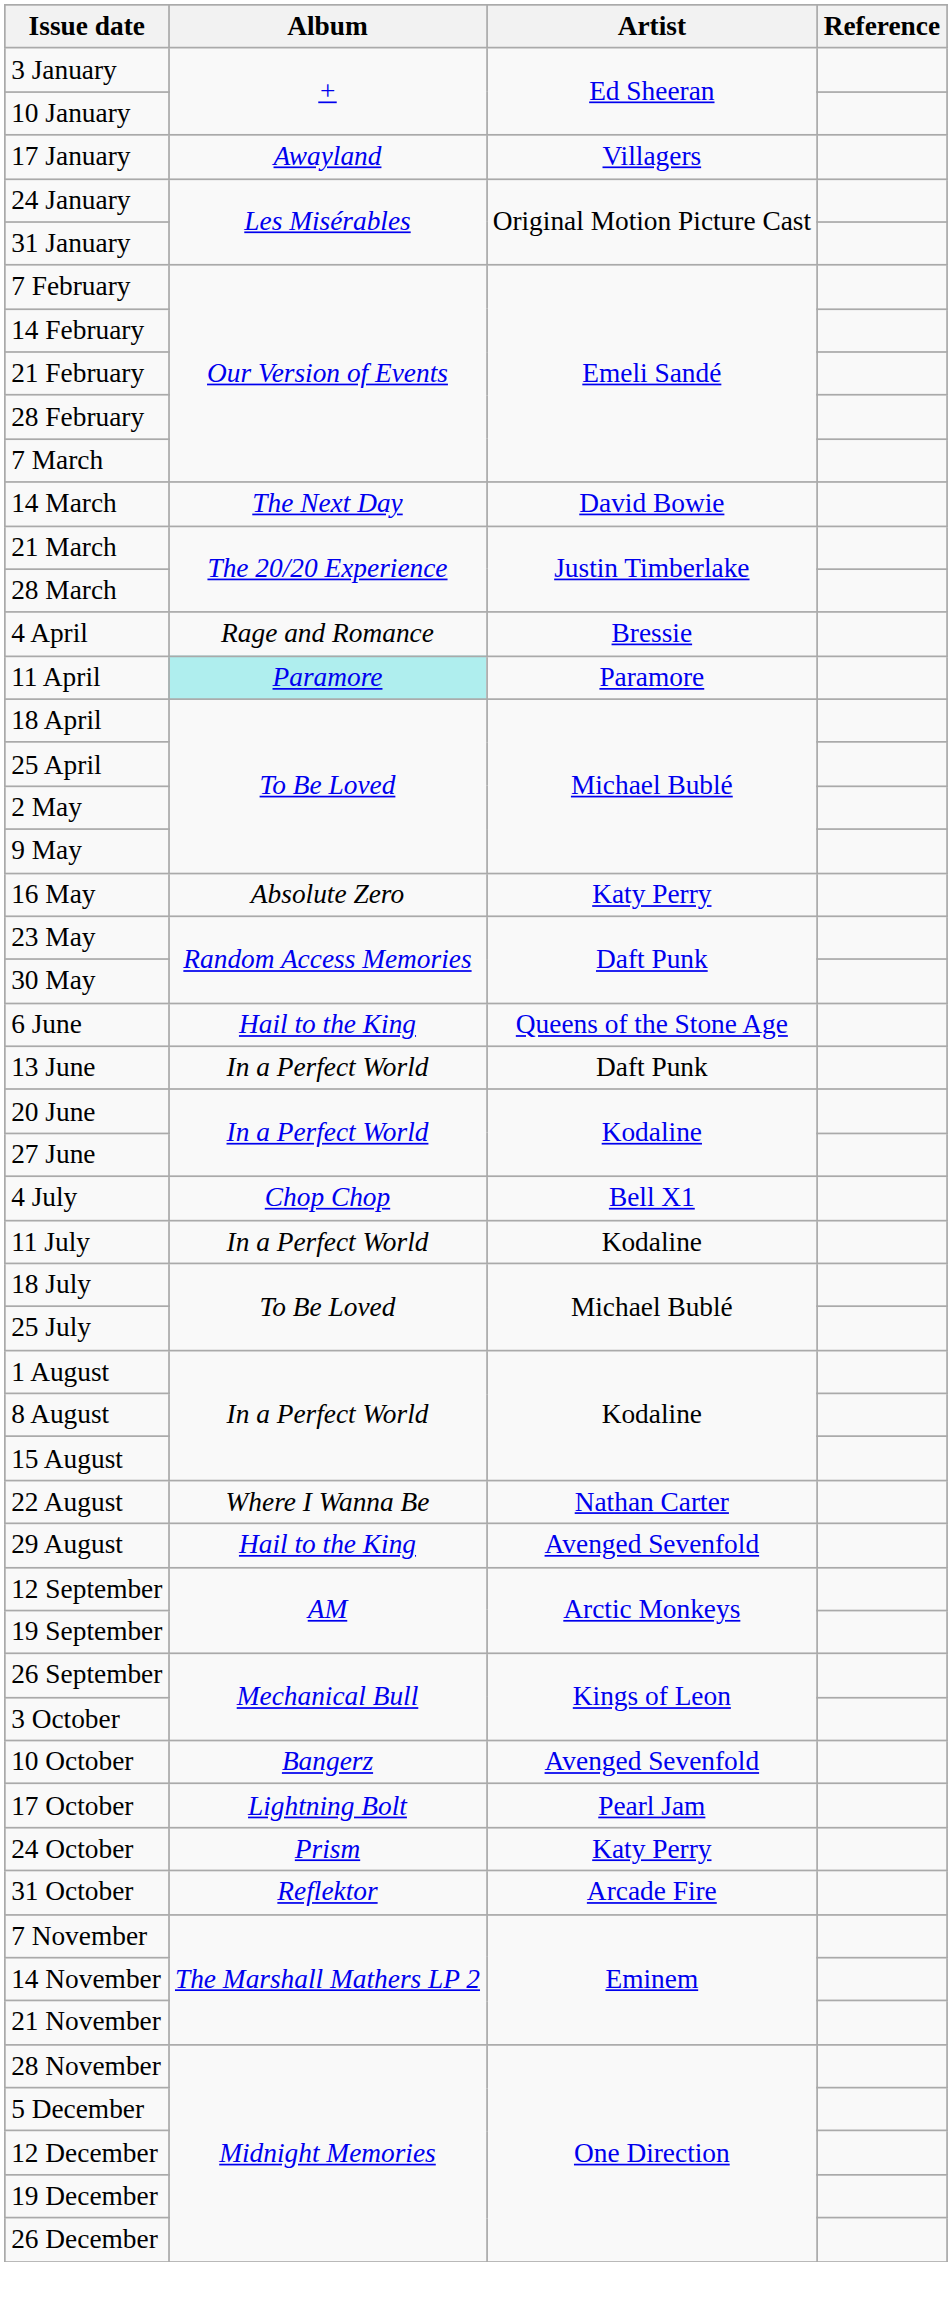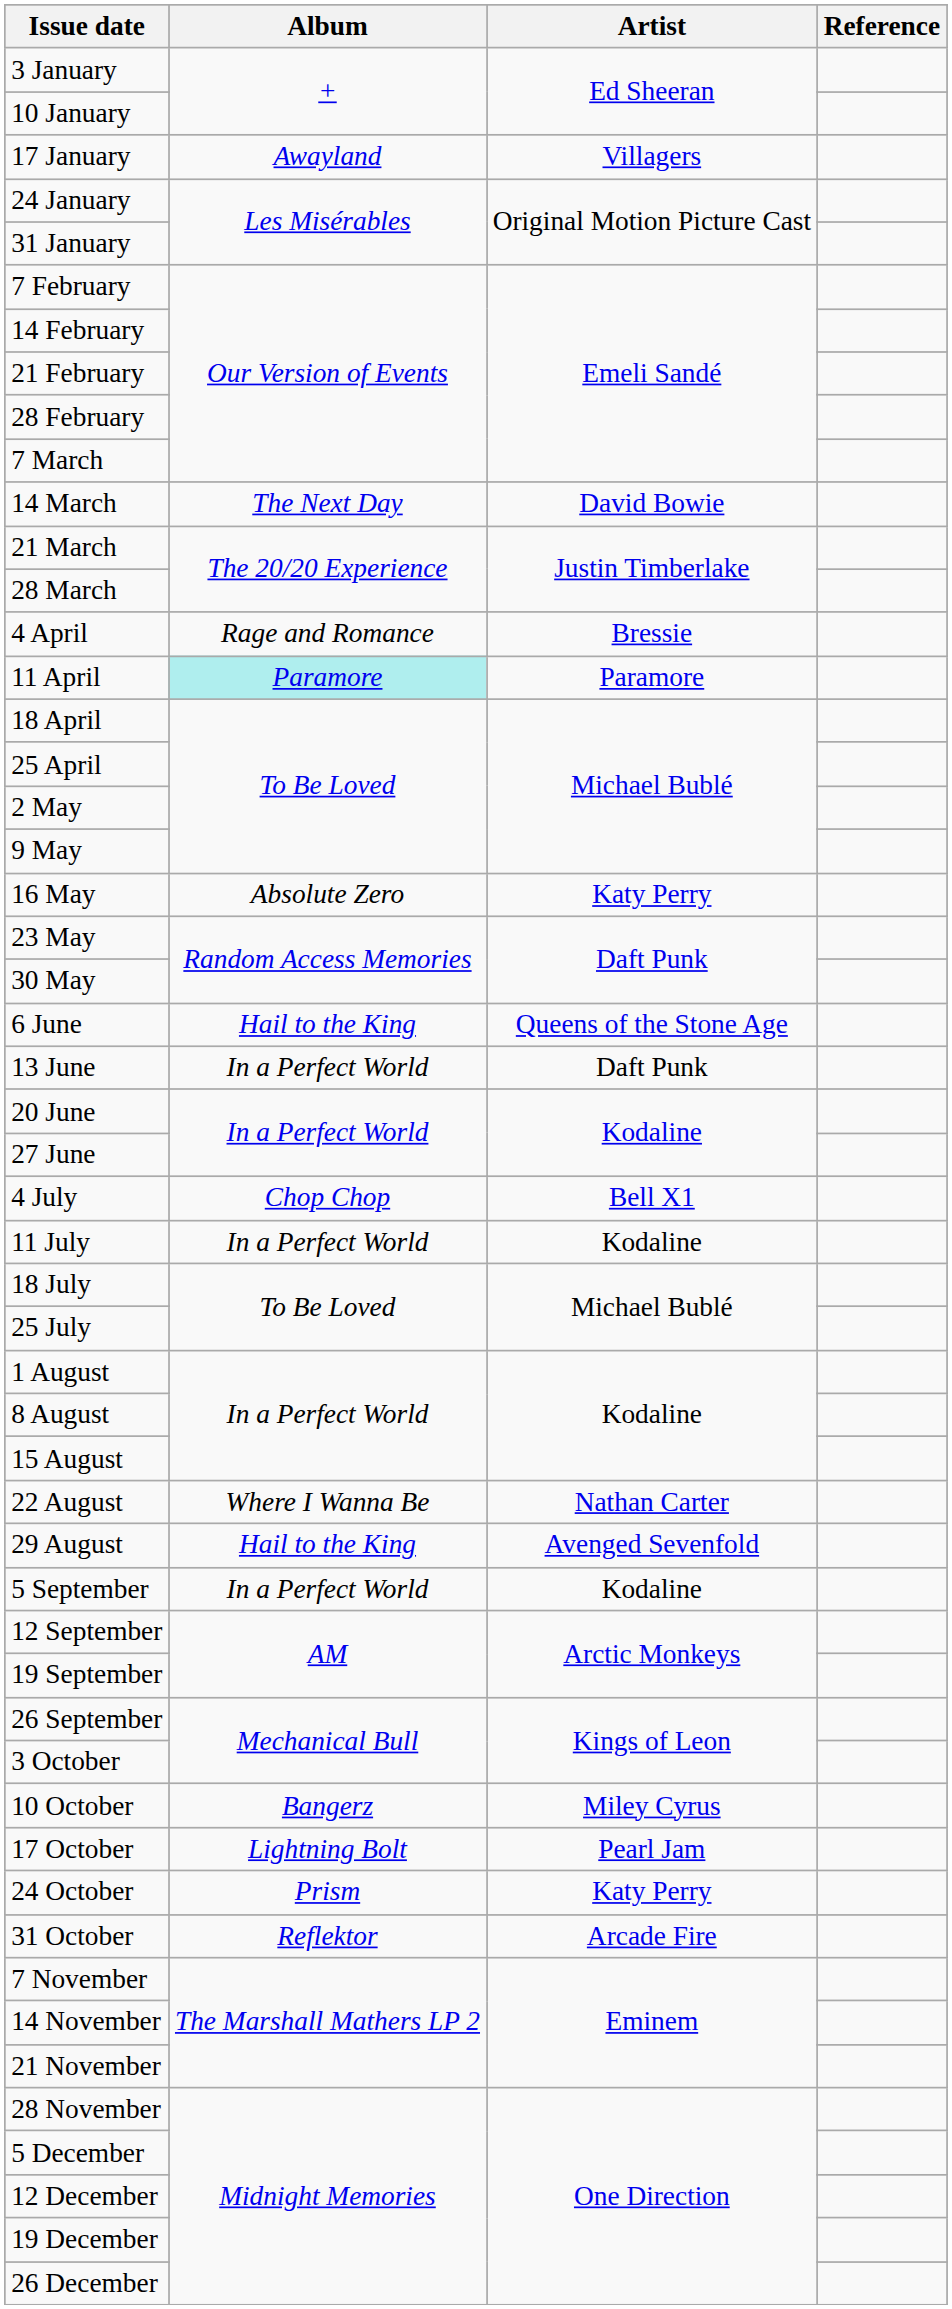 <table class="wikitable">
 <tr>
 <th>Issue date</th>
 <th>Album</th>
 <th>Artist</th>
 <th>Reference</th>
 </tr>
 <tr>
 <td>3 January</td>
 <td align="center" rowspan="2"><em><a href='#'>+</a></em></td>
 <td align="center" rowspan="2"><a href='#'>Ed Sheeran</a></td>
 <td align="center"></td>
 </tr>
 <tr>
 <td>10 January</td>
 <td align="center"></td>
 </tr>
 <tr>
 <td>17 January</td>
 <td align="center"><em><a href='#'>Awayland</a></em></td>
 <td align="center"><a href='#'>Villagers</a></td>
 <td align="center"></td>
 </tr>
 <tr>
 <td>24 January</td>
 <td align="center" rowspan="2"><em><a href='#'>Les Misérables</a></em></td>
 <td align="center" rowspan="2">Original Motion Picture Cast</td>
 <td align="center"></td>
 </tr>
 <tr>
 <td>31 January</td>
 <td align="center"></td>
 </tr>
 <tr>
 <td>7 February</td>
 <td align="center" rowspan="5"><em><a href='#'>Our Version of Events</a></em></td>
 <td align="center" rowspan="5"><a href='#'>Emeli Sandé</a></td>
 <td align="center"></td>
 </tr>
 <tr>
 <td>14 February</td>
 <td align="center"></td>
 </tr>
 <tr>
 <td>21 February</td>
 <td align="center"></td>
 </tr>
 <tr>
 <td>28 February</td>
 <td align="center"></td>
 </tr>
 <tr>
 <td>7 March</td>
 <td align="center"></td>
 </tr>
 <tr>
 <td>14 March</td>
 <td align="center"><em><a href='#'>The Next Day</a></em></td>
 <td align="center"><a href='#'>David Bowie</a></td>
 <td align="center"></td>
 </tr>
 <tr>
 <td>21 March</td>
 <td align="center" rowspan="2"><em><a href='#'>The 20/20 Experience</a></em></td>
 <td align="center" rowspan="2"><a href='#'>Justin Timberlake</a></td>
 <td align="center"></td>
 </tr>
 <tr>
 <td>28 March</td>
 <td align="center"></td>
 </tr>
 <tr>
 <td>4 April</td>
 <td align="center"><em>Rage and Romance</em></td>
 <td align="center"><a href='#'>Bressie</a></td>
 <td align="center"></td>
 </tr>
 <tr>
 <td>11 April</td>
 <td align="center" style="background: paleturquoise;"><em><a href='#'>Paramore</a></em></td>
 <td align="center"><a href='#'>Paramore</a></td>
 <td align="center"></td>
 </tr>
 <tr>
 <td>18 April</td>
 <td align="center" rowspan="4"><em><a href='#'>To Be Loved</a></em></td>
 <td align="center" rowspan="4"><a href='#'>Michael Bublé</a></td>
 <td align="center"></td>
 </tr>
 <tr>
 <td>25 April</td>
 <td align="center"></td>
 </tr>
 <tr>
 <td>2 May</td>
 <td align="center"></td>
 </tr>
 <tr>
 <td>9 May</td>
 <td align="center"></td>
 </tr>
 <tr>
 <td>16 May</td>
 <td align="center"><em>Absolute Zero</em></td>
 <td align="center"><a href='#'>Katy Perry</a></td>
 <td align="center"></td>
 </tr>
 <tr>
 <td>23 May</td>
 <td align="center" rowspan="2"><em><a href='#'>Random Access Memories</a></em></td>
 <td align="center" rowspan="2"><a href='#'>Daft Punk</a></td>
 <td align="center"></td>
 </tr>
 <tr>
 <td>30 May</td>
 <td align="center"></td>
 </tr>
 <tr>
 <td>6 June</td>
 <td align="center"><em><a href='#'>Hail to the King</a></em></td>
 <td align="center"><a href='#'>Queens of the Stone Age</a></td>
 <td align="center"></td>
 </tr>
 <tr>
 <td>13 June</td>
 <td align="center"><em>In a Perfect World</em></td>
 <td align="center">Daft Punk</td>
 <td align="center"></td>
 </tr>
 <tr>
 <td>20 June</td>
 <td align="center" rowspan="2"><em><a href='#'>In a Perfect World</a></em></td>
 <td align="center" rowspan="2"><a href='#'>Kodaline</a></td>
 <td align="center"></td>
 </tr>
 <tr>
 <td>27 June</td>
 <td align="center"></td>
 </tr>
 <tr>
 <td>4 July</td>
 <td align="center"><em><a href='#'>Chop Chop</a></em></td>
 <td align="center"><a href='#'>Bell X1</a></td>
 <td align="center"></td>
 </tr>
 <tr>
 <td>11 July</td>
 <td align="center"><em>In a Perfect World</em></td>
 <td align="center">Kodaline</td>
 <td align="center"></td>
 </tr>
 <tr>
 <td>18 July</td>
 <td align="center" rowspan="2"><em>To Be Loved</em></td>
 <td align="center" rowspan="2">Michael Bublé</td>
 <td align="center"></td>
 </tr>
 <tr>
 <td>25 July</td>
 <td align="center"></td>
 </tr>
 <tr>
 <td>1 August</td>
 <td align="center" rowspan="3"><em>In a Perfect World</em></td>
 <td align="center" rowspan="3">Kodaline</td>
 <td align="center"></td>
 </tr>
 <tr>
 <td>8 August</td>
 <td align="center"></td>
 </tr>
 <tr>
 <td>15 August</td>
 <td align="center"></td>
 </tr>
 <tr>
 <td>22 August</td>
 <td align="center"><em>Where I Wanna Be</em></td>
 <td align="center"><a href='#'>Nathan Carter</a></td>
 <td align="center"></td>
 </tr>
 <tr>
 <td>29 August</td>
 <td align="center"><em><a href='#'>Hail to the King</a></em></td>
 <td align="center"><a href='#'>Avenged Sevenfold</a></td>
 <td align="center"></td>
 </tr>
 <tr>
+<td>5 September</td>
+<td align="center"><em>In a Perfect World</em></td>
+<td align="center">Kodaline</td>
+<td align="center"></td>
+</tr>
+<tr>
 <td>12 September</td>
 <td align="center" rowspan="2"><em><a href='#'>AM</a></em></td>
 <td align="center" rowspan="2"><a href='#'>Arctic Monkeys</a></td>
 <td align="center"></td>
 </tr>
 <tr>
 <td>19 September</td>
 <td align="center"></td>
 </tr>
 <tr>
 <td>26 September</td>
 <td align="center" rowspan="2"><em><a href='#'>Mechanical Bull</a></em></td>
 <td align="center" rowspan="2"><a href='#'>Kings of Leon</a></td>
 <td align="center"></td>
 </tr>
 <tr>
 <td>3 October</td>
 <td align="center"></td>
 </tr>
 <tr>
 <td>10 October</td>
 <td align="center"><em><a href='#'>Bangerz</a></em></td>
-<td align="center"><a href='#'>Avenged Sevenfold</a></td>
+<td align="center"><a href='#'>Miley Cyrus</a></td>
 <td align="center"></td>
 </tr>
 <tr>
 <td>17 October</td>
 <td align="center"><em><a href='#'>Lightning Bolt</a></em></td>
 <td align="center"><a href='#'>Pearl Jam</a></td>
 <td align="center"></td>
 </tr>
 <tr>
 <td>24 October</td>
 <td align="center"><em><a href='#'>Prism</a></em></td>
 <td align="center"><a href='#'>Katy Perry</a></td>
 <td align="center"></td>
 </tr>
 <tr>
 <td>31 October</td>
 <td align="center"><em><a href='#'>Reflektor</a></em></td>
 <td align="center"><a href='#'>Arcade Fire</a></td>
 <td align="center"></td>
 </tr>
 <tr>
 <td>7 November</td>
 <td align="center" rowspan="3"><em><a href='#'>The Marshall Mathers LP 2</a></em></td>
 <td align="center" rowspan="3"><a href='#'>Eminem</a></td>
 <td align="center"></td>
 </tr>
 <tr>
 <td>14 November</td>
 <td align="center"></td>
 </tr>
 <tr>
 <td>21 November</td>
 <td align="center"></td>
 </tr>
 <tr>
 <td>28 November</td>
 <td align="center" rowspan="5"><em><a href='#'>Midnight Memories</a></em></td>
 <td align="center" rowspan="5"><a href='#'>One Direction</a></td>
 <td align="center"></td>
 </tr>
 <tr>
 <td>5 December</td>
 <td align="center"></td>
 </tr>
 <tr>
 <td>12 December</td>
 <td align="center"></td>
 </tr>
 <tr>
 <td>19 December</td>
 <td align="center"></td>
 </tr>
 <tr>
 <td>26 December</td>
 <td align="center"></td>
 </tr>
 </table>
